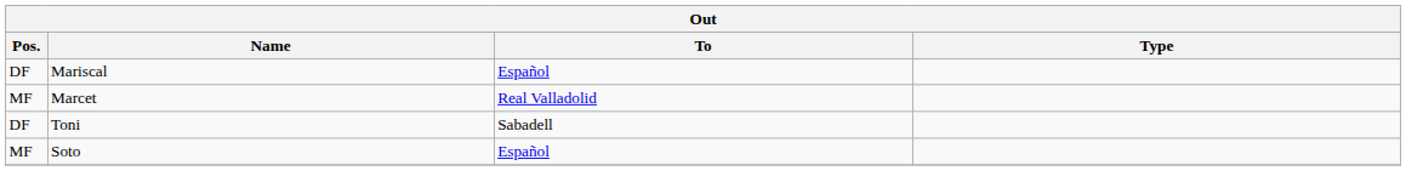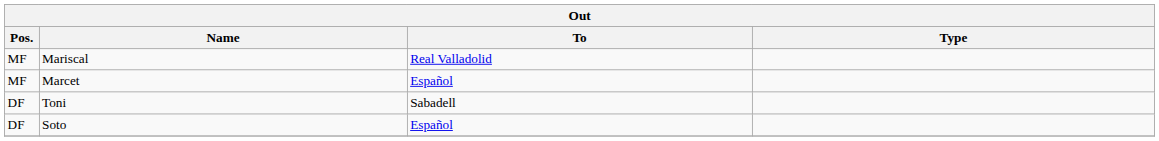 <table class="wikitable" style="font-size:90%;width:99%;">
 <tr>
 <th colspan="4">Out</th>
 </tr>
 <tr>
 <th width=3%>Pos.</th>
 <th width=32%>Name</th>
 <th width=30%>To</th>
 <th width=35%>Type</th>
 </tr>
 <tr>
-<td>DF</td>
+<td>MF</td>
 <td>Mariscal</td>
-<td><a href='#'>Español</a></td>
+<td><a href='#'>Real Valladolid</a></td>
 <td></td>
 </tr>
 <tr>
 <td>MF</td>
 <td>Marcet</td>
-<td><a href='#'>Real Valladolid</a></td>
+<td><a href='#'>Español</a></td>
 <td></td>
 </tr>
 <tr>
 <td>DF</td>
 <td>Toni</td>
 <td>Sabadell</td>
 <td></td>
 </tr>
 <tr>
-<td>MF</td>
+<td>DF</td>
 <td>Soto</td>
 <td><a href='#'>Español</a></td>
 <td></td>
 </tr>
 <tr>
 </tr>
 </table>
